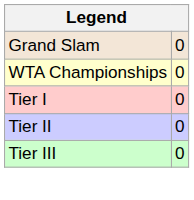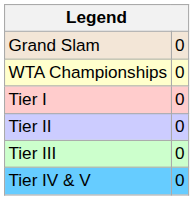 <table class="wikitable sortable mw-collapsible mw-collapsed">
 <tr>
 <th colspan=2>Legend</th>
 </tr>
 <tr style="background:#f3e6d7;">
 <td>Grand Slam</td>
 <td style="text-align:center;">0</td>
 </tr>
 <tr style="background:#ffc;">
 <td>WTA Championships</td>
 <td style="text-align:center;">0</td>
 </tr>
 <tr style="background:#fcc;">
 <td>Tier I</td>
 <td style="text-align:center;">0</td>
 </tr>
 <tr style="background:#ccf;">
 <td>Tier II</td>
 <td style="text-align:center;">0</td>
 </tr>
 <tr style="background:#cfc;">
 <td>Tier III</td>
 <td style="text-align:center;">0</td>
 </tr>
+<tr style="background:#6cf;">
+<td>Tier IV & V</td>
+<td style="text-align:center;">0</td>
+</tr>
 </table>
